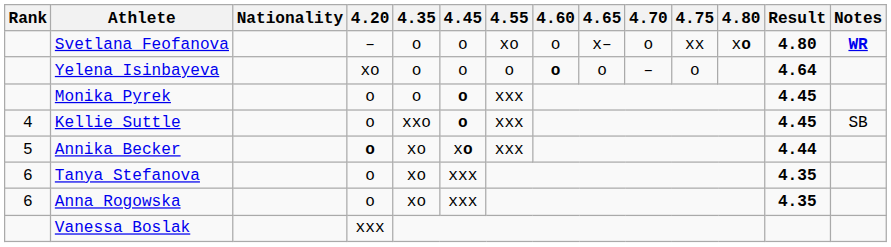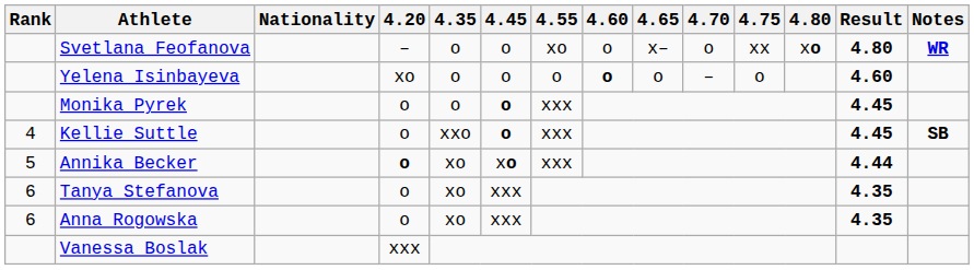 <table class="wikitable" style="text-align:center">
 <tr>
 <th>Rank</th>
 <th>Athlete</th>
 <th>Nationality</th>
 <th>4.20</th>
 <th>4.35</th>
 <th>4.45</th>
 <th>4.55</th>
 <th>4.60</th>
 <th>4.65</th>
 <th>4.70</th>
 <th>4.75</th>
 <th>4.80</th>
 <th>Result</th>
 <th>Notes</th>
 </tr>
 <tr>
 <td></td>
 <td align="left"><a href='#'>Svetlana Feofanova</a></td>
 <td align=left></td>
 <td>–</td>
 <td>o</td>
 <td>o</td>
 <td>xo</td>
 <td>o</td>
 <td>x–</td>
 <td>o</td>
 <td>xx</td>
 <td>x<strong>o</strong></td>
 <td><strong>4.80</strong></td>
 <td><strong><a href='#'>WR</a></strong></td>
 </tr>
 <tr>
 <td></td>
 <td align="left"><a href='#'>Yelena Isinbayeva</a></td>
 <td align=left></td>
 <td>xo</td>
 <td>o</td>
 <td>o</td>
 <td>o</td>
 <td><strong>o</strong></td>
 <td>o</td>
 <td>–</td>
 <td>o</td>
 <td></td>
-<td><strong>4.64</strong></td>
+<td><strong>4.60</strong></td>
 <td></td>
 </tr>
 <tr>
 <td></td>
 <td align="left"><a href='#'>Monika Pyrek</a></td>
 <td align=left></td>
 <td>o</td>
 <td>o</td>
 <td><strong>o</strong></td>
 <td>xxx</td>
 <td colspan=5></td>
 <td><strong>4.45</strong></td>
 <td></td>
 </tr>
 <tr>
 <td>4</td>
 <td align="left"><a href='#'>Kellie Suttle</a></td>
 <td align=left></td>
 <td>o</td>
 <td>xxo</td>
 <td><strong>o</strong></td>
 <td>xxx</td>
 <td colspan=5></td>
 <td><strong>4.45</strong></td>
-<td>SB</td>
+<td><strong>SB</strong></td>
 </tr>
 <tr>
 <td>5</td>
 <td align="left"><a href='#'>Annika Becker</a></td>
 <td align=left></td>
 <td><strong>o</strong></td>
 <td>xo</td>
 <td>x<strong>o</strong></td>
 <td>xxx</td>
 <td colspan=5></td>
 <td><strong>4.44</strong></td>
 <td></td>
 </tr>
 <tr>
 <td>6</td>
 <td align="left"><a href='#'>Tanya Stefanova</a></td>
 <td align=left></td>
 <td>o</td>
 <td>xo</td>
 <td>xxx</td>
 <td colspan=6></td>
 <td><strong>4.35</strong></td>
 <td></td>
 </tr>
 <tr>
 <td>6</td>
 <td align="left"><a href='#'>Anna Rogowska</a></td>
 <td align=left></td>
 <td>o</td>
 <td>xo</td>
 <td>xxx</td>
 <td colspan=6></td>
 <td><strong>4.35</strong></td>
 <td></td>
 </tr>
 <tr>
 <td></td>
 <td align="left"><a href='#'>Vanessa Boslak</a></td>
 <td align=left></td>
 <td>xxx</td>
 <td colspan=8></td>
 <td><strong></strong></td>
 <td></td>
 </tr>
 </table>
